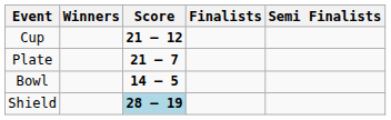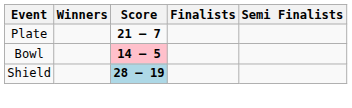 <table class="wikitable" style="text-align: center">
 <tr>
 <th>Event</th>
 <th>Winners</th>
 <th>Score</th>
 <th>Finalists</th>
 <th>Semi Finalists</th>
-</tr>
-<tr>
-<td>Cup</td>
-<td align=left><strong></strong></td>
-<td><strong>21 – 12</strong></td>
-<td align=left></td>
-<td align=left><br></td>
 </tr>
 <tr>
 <td>Plate</td>
 <td align=left><strong></strong></td>
 <td><strong>21 – 7</strong></td>
 <td align=left></td>
 <td align=left><br></td>
 </tr>
 <tr>
 <td>Bowl</td>
 <td align=left><strong></strong></td>
-<td><strong>14 – 5</strong></td>
+<td style="background: pink;"><strong>14 – 5</strong></td>
 <td align=left></td>
 <td align=left><br></td>
 </tr>
 <tr>
 <td>Shield</td>
 <td align=left><strong></strong></td>
 <td style="background: lightblue;"><strong>28 – 19</strong></td>
 <td align=left></td>
 <td align=left><br></td>
 </tr>
 </table>
